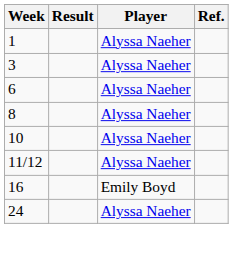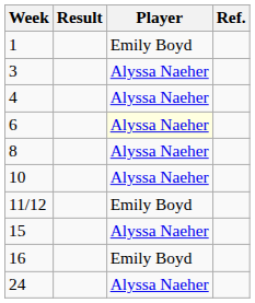 <table class="wikitable sortable">
 <tr>
 <th data-sort-type=number>Week</th>
 <th>Result</th>
 <th>Player</th>
 <th class=unsortable>Ref.</th>
 </tr>
 <tr>
 <td>1</td>
 <td></td>
-<td> <a href='#'>Alyssa Naeher</a></td>
+<td> Emily Boyd</td>
 <td></td>
 </tr>
 <tr>
 <td>3</td>
 <td></td>
 <td> <a href='#'>Alyssa Naeher</a></td>
 <td></td>
 </tr>
 <tr>
+<td>4</td>
+<td></td>
+<td> <a href='#'>Alyssa Naeher</a></td>
+<td></td>
+</tr>
+<tr>
 <td>6</td>
 <td></td>
-<td> <a href='#'>Alyssa Naeher</a></td>
+<td style="background: lightyellow;"> <a href='#'>Alyssa Naeher</a></td>
 <td></td>
 </tr>
 <tr>
 <td>8</td>
 <td></td>
 <td> <a href='#'>Alyssa Naeher</a></td>
 <td></td>
 </tr>
 <tr>
 <td>10</td>
 <td></td>
 <td> <a href='#'>Alyssa Naeher</a></td>
 <td></td>
 </tr>
 <tr>
 <td>11/12</td>
 <td></td>
+<td> Emily Boyd</td>
+<td></td>
+</tr>
+<tr>
+<td>15</td>
+<td></td>
 <td> <a href='#'>Alyssa Naeher</a></td>
 <td></td>
 </tr>
 <tr>
 <td>16</td>
 <td></td>
 <td> Emily Boyd</td>
 <td></td>
 </tr>
 <tr>
 <td>24</td>
 <td></td>
 <td> <a href='#'>Alyssa Naeher</a></td>
 <td></td>
 </tr>
 </table>
